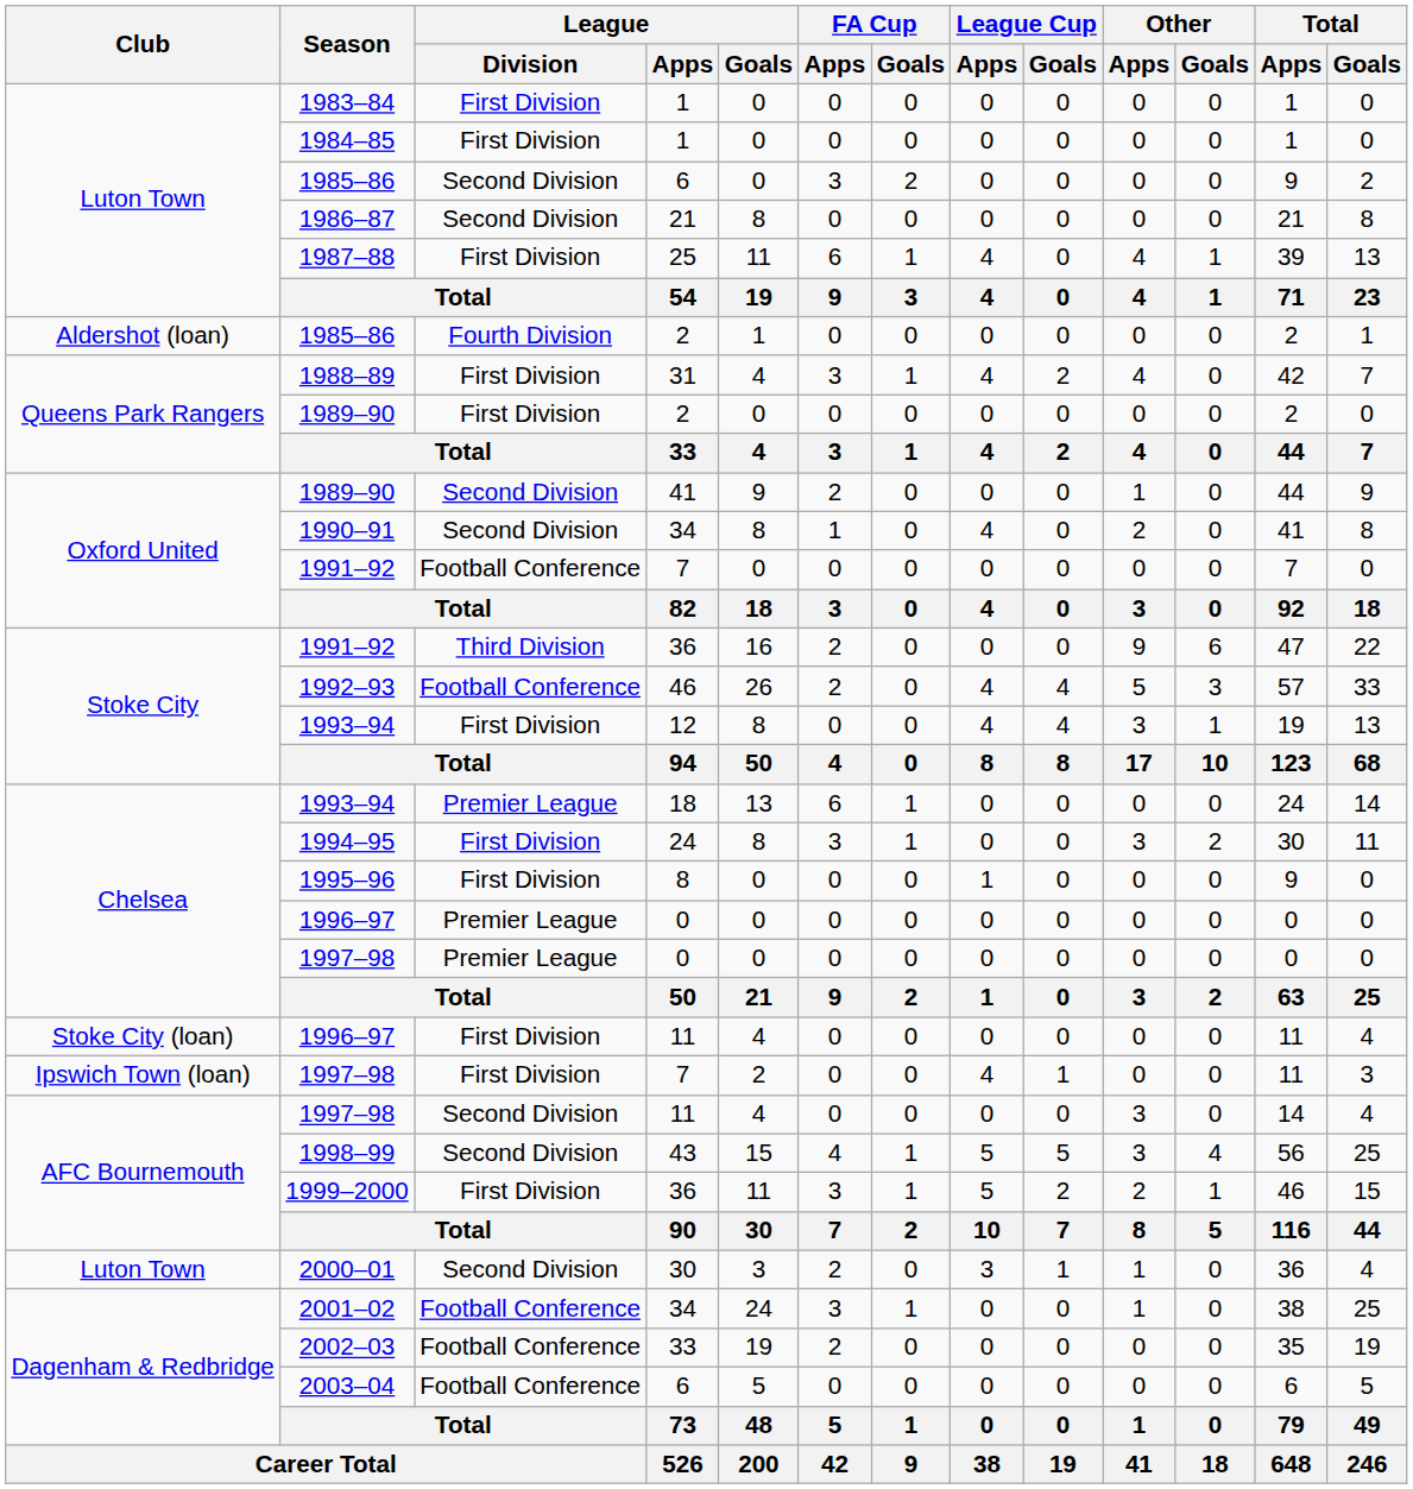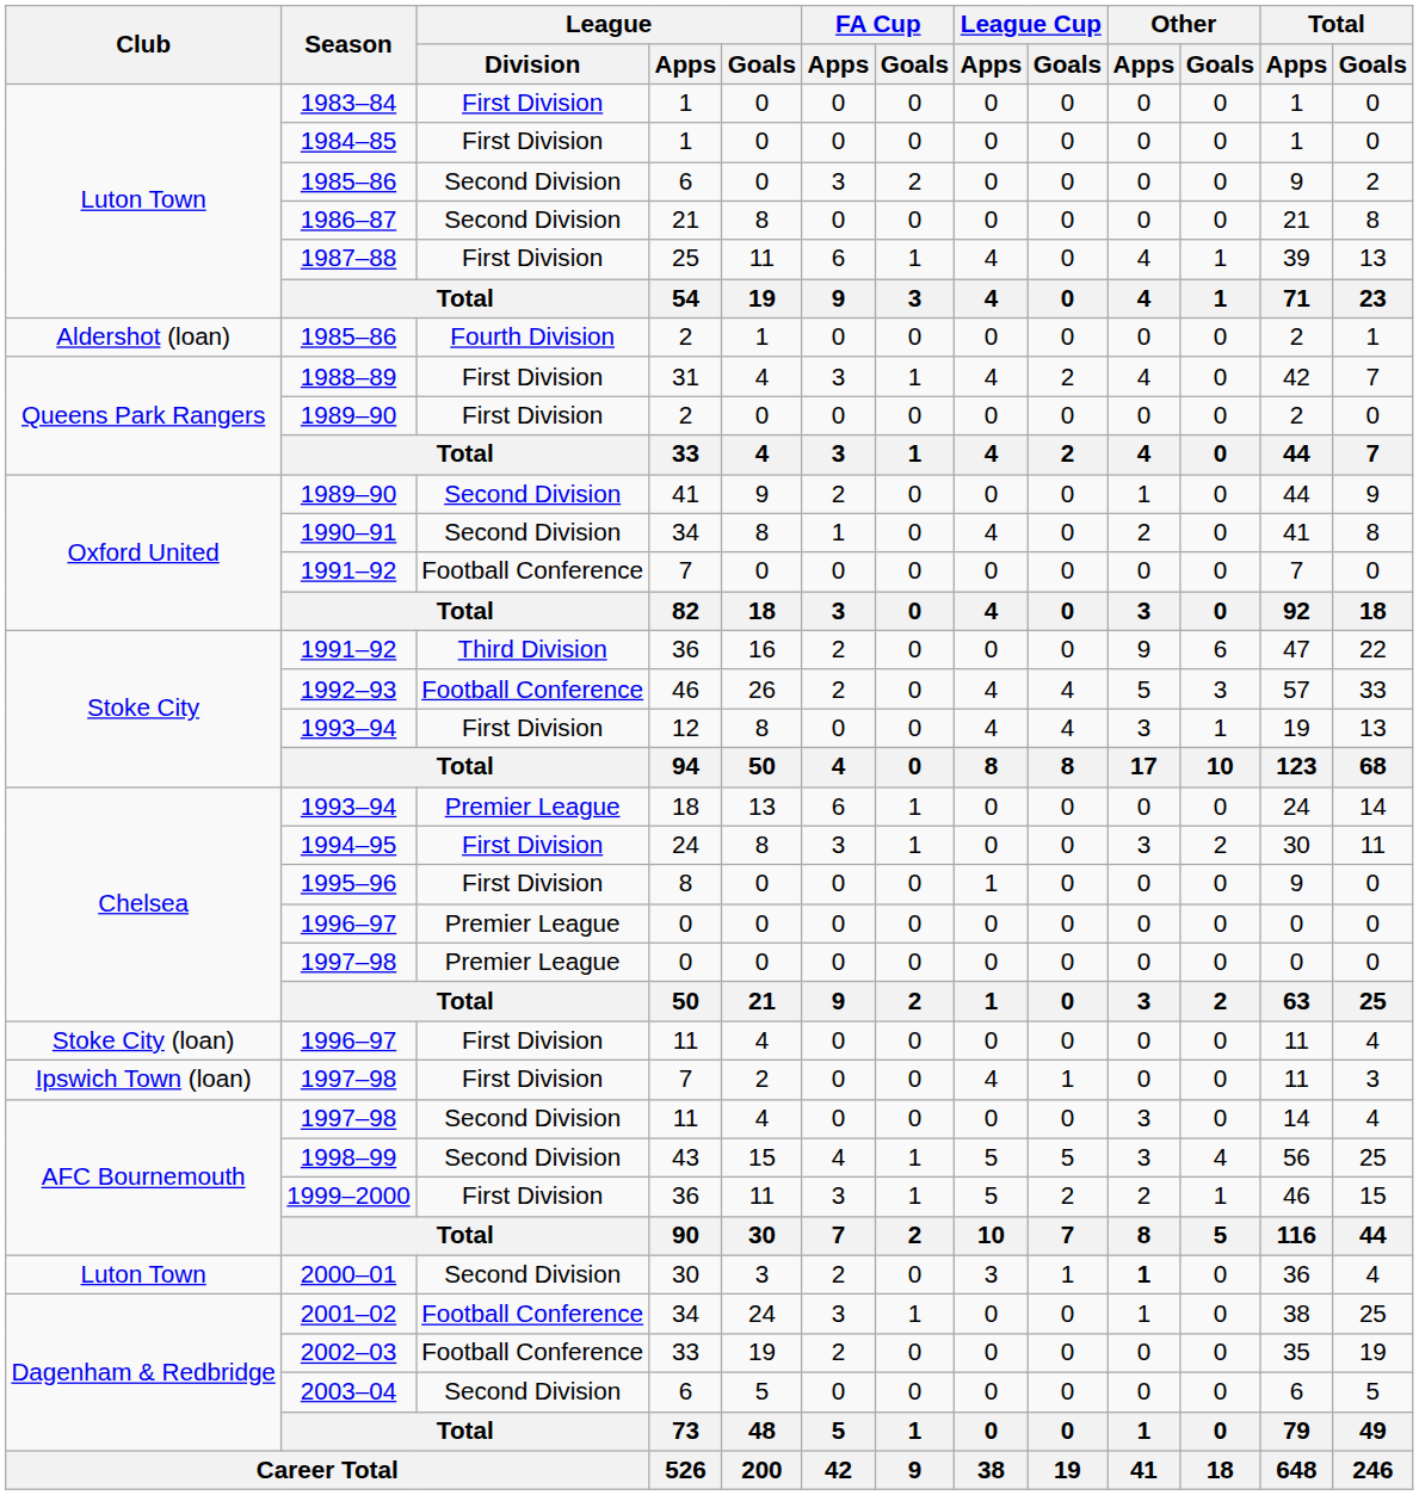 <table class="wikitable" style="text-align: center;">
 <tr>
 <th rowspan="2">Club</th>
 <th rowspan="2">Season</th>
 <th colspan="3">League</th>
 <th colspan="2"><a href='#'>FA Cup</a></th>
 <th colspan="2"><a href='#'>League Cup</a></th>
 <th colspan="2">Other</th>
 <th colspan="2">Total</th>
 </tr>
 <tr>
 <th>Division</th>
 <th>Apps</th>
 <th>Goals</th>
 <th>Apps</th>
 <th>Goals</th>
 <th>Apps</th>
 <th>Goals</th>
 <th>Apps</th>
 <th>Goals</th>
 <th>Apps</th>
 <th>Goals</th>
 </tr>
 <tr>
 <td rowspan="6"><a href='#'>Luton Town</a></td>
 <td><a href='#'>1983–84</a></td>
 <td><a href='#'>First Division</a></td>
 <td>1</td>
 <td>0</td>
 <td>0</td>
 <td>0</td>
 <td>0</td>
 <td>0</td>
 <td>0</td>
 <td>0</td>
 <td>1</td>
 <td>0</td>
 </tr>
 <tr>
 <td><a href='#'>1984–85</a></td>
 <td>First Division</td>
 <td>1</td>
 <td>0</td>
 <td>0</td>
 <td>0</td>
 <td>0</td>
 <td>0</td>
 <td>0</td>
 <td>0</td>
 <td>1</td>
 <td>0</td>
 </tr>
 <tr>
 <td><a href='#'>1985–86</a></td>
 <td>Second Division</td>
 <td>6</td>
 <td>0</td>
 <td>3</td>
 <td>2</td>
 <td>0</td>
 <td>0</td>
 <td>0</td>
 <td>0</td>
 <td>9</td>
 <td>2</td>
 </tr>
 <tr>
 <td><a href='#'>1986–87</a></td>
 <td>Second Division</td>
 <td>21</td>
 <td>8</td>
 <td>0</td>
 <td>0</td>
 <td>0</td>
 <td>0</td>
 <td>0</td>
 <td>0</td>
 <td>21</td>
 <td>8</td>
 </tr>
 <tr>
 <td><a href='#'>1987–88</a></td>
 <td>First Division</td>
 <td>25</td>
 <td>11</td>
 <td>6</td>
 <td>1</td>
 <td>4</td>
 <td>0</td>
 <td>4</td>
 <td>1</td>
 <td>39</td>
 <td>13</td>
 </tr>
 <tr>
 <th colspan="2">Total</th>
 <th>54</th>
 <th>19</th>
 <th>9</th>
 <th>3</th>
 <th>4</th>
 <th>0</th>
 <th>4</th>
 <th>1</th>
 <th>71</th>
 <th>23</th>
 </tr>
 <tr>
 <td><a href='#'>Aldershot</a> (loan)</td>
 <td><a href='#'>1985–86</a></td>
 <td><a href='#'>Fourth Division</a></td>
 <td>2</td>
 <td>1</td>
 <td>0</td>
 <td>0</td>
 <td>0</td>
 <td>0</td>
 <td>0</td>
 <td>0</td>
 <td>2</td>
 <td>1</td>
 </tr>
 <tr>
 <td rowspan="3"><a href='#'>Queens Park Rangers</a></td>
 <td><a href='#'>1988–89</a></td>
 <td>First Division</td>
 <td>31</td>
 <td>4</td>
 <td>3</td>
 <td>1</td>
 <td>4</td>
 <td>2</td>
 <td>4</td>
 <td>0</td>
 <td>42</td>
 <td>7</td>
 </tr>
 <tr>
 <td><a href='#'>1989–90</a></td>
 <td>First Division</td>
 <td>2</td>
 <td>0</td>
 <td>0</td>
 <td>0</td>
 <td>0</td>
 <td>0</td>
 <td>0</td>
 <td>0</td>
 <td>2</td>
 <td>0</td>
 </tr>
 <tr>
 <th colspan="2">Total</th>
 <th>33</th>
 <th>4</th>
 <th>3</th>
 <th>1</th>
 <th>4</th>
 <th>2</th>
 <th>4</th>
 <th>0</th>
 <th>44</th>
 <th>7</th>
 </tr>
 <tr>
 <td rowspan="4"><a href='#'>Oxford United</a></td>
 <td><a href='#'>1989–90</a></td>
 <td><a href='#'>Second Division</a></td>
 <td>41</td>
 <td>9</td>
 <td>2</td>
 <td>0</td>
 <td>0</td>
 <td>0</td>
 <td>1</td>
 <td>0</td>
 <td>44</td>
 <td>9</td>
 </tr>
 <tr>
 <td><a href='#'>1990–91</a></td>
 <td>Second Division</td>
 <td>34</td>
 <td>8</td>
 <td>1</td>
 <td>0</td>
 <td>4</td>
 <td>0</td>
 <td>2</td>
 <td>0</td>
 <td>41</td>
 <td>8</td>
 </tr>
 <tr>
 <td><a href='#'>1991–92</a></td>
 <td>Football Conference</td>
 <td>7</td>
 <td>0</td>
 <td>0</td>
 <td>0</td>
 <td>0</td>
 <td>0</td>
 <td>0</td>
 <td>0</td>
 <td>7</td>
 <td>0</td>
 </tr>
 <tr>
 <th colspan="2">Total</th>
 <th>82</th>
 <th>18</th>
 <th>3</th>
 <th>0</th>
 <th>4</th>
 <th>0</th>
 <th>3</th>
 <th>0</th>
 <th>92</th>
 <th>18</th>
 </tr>
 <tr>
 <td rowspan="4"><a href='#'>Stoke City</a></td>
 <td><a href='#'>1991–92</a></td>
 <td><a href='#'>Third Division</a></td>
 <td>36</td>
 <td>16</td>
 <td>2</td>
 <td>0</td>
 <td>0</td>
 <td>0</td>
 <td>9</td>
 <td>6</td>
 <td>47</td>
 <td>22</td>
 </tr>
 <tr>
 <td><a href='#'>1992–93</a></td>
 <td><a href='#'>Football Conference</a></td>
 <td>46</td>
 <td>26</td>
 <td>2</td>
 <td>0</td>
 <td>4</td>
 <td>4</td>
 <td>5</td>
 <td>3</td>
 <td>57</td>
 <td>33</td>
 </tr>
 <tr>
 <td><a href='#'>1993–94</a></td>
 <td>First Division</td>
 <td>12</td>
 <td>8</td>
 <td>0</td>
 <td>0</td>
 <td>4</td>
 <td>4</td>
 <td>3</td>
 <td>1</td>
 <td>19</td>
 <td>13</td>
 </tr>
 <tr>
 <th colspan="2">Total</th>
 <th>94</th>
 <th>50</th>
 <th>4</th>
 <th>0</th>
 <th>8</th>
 <th>8</th>
 <th>17</th>
 <th>10</th>
 <th>123</th>
 <th>68</th>
 </tr>
 <tr>
 <td rowspan="6"><a href='#'>Chelsea</a></td>
 <td><a href='#'>1993–94</a></td>
 <td><a href='#'>Premier League</a></td>
 <td>18</td>
 <td>13</td>
 <td>6</td>
 <td>1</td>
 <td>0</td>
 <td>0</td>
 <td>0</td>
 <td>0</td>
 <td>24</td>
 <td>14</td>
 </tr>
 <tr>
 <td><a href='#'>1994–95</a></td>
 <td><a href='#'>First Division</a></td>
 <td>24</td>
 <td>8</td>
 <td>3</td>
 <td>1</td>
 <td>0</td>
 <td>0</td>
 <td>3</td>
 <td>2</td>
 <td>30</td>
 <td>11</td>
 </tr>
 <tr>
 <td><a href='#'>1995–96</a></td>
 <td>First Division</td>
 <td>8</td>
 <td>0</td>
 <td>0</td>
 <td>0</td>
 <td>1</td>
 <td>0</td>
 <td>0</td>
 <td>0</td>
 <td>9</td>
 <td>0</td>
 </tr>
 <tr>
 <td><a href='#'>1996–97</a></td>
 <td>Premier League</td>
 <td>0</td>
 <td>0</td>
 <td>0</td>
 <td>0</td>
 <td>0</td>
 <td>0</td>
 <td>0</td>
 <td>0</td>
 <td>0</td>
 <td>0</td>
 </tr>
 <tr>
 <td><a href='#'>1997–98</a></td>
 <td>Premier League</td>
 <td>0</td>
 <td>0</td>
 <td>0</td>
 <td>0</td>
 <td>0</td>
 <td>0</td>
 <td>0</td>
 <td>0</td>
 <td>0</td>
 <td>0</td>
 </tr>
 <tr>
 <th colspan="2">Total</th>
 <th>50</th>
 <th>21</th>
 <th>9</th>
 <th>2</th>
 <th>1</th>
 <th>0</th>
 <th>3</th>
 <th>2</th>
 <th>63</th>
 <th>25</th>
 </tr>
 <tr>
 <td><a href='#'>Stoke City</a> (loan)</td>
 <td><a href='#'>1996–97</a></td>
 <td>First Division</td>
 <td>11</td>
 <td>4</td>
 <td>0</td>
 <td>0</td>
 <td>0</td>
 <td>0</td>
 <td>0</td>
 <td>0</td>
 <td>11</td>
 <td>4</td>
 </tr>
 <tr>
 <td><a href='#'>Ipswich Town</a> (loan)</td>
 <td><a href='#'>1997–98</a></td>
 <td>First Division</td>
 <td>7</td>
 <td>2</td>
 <td>0</td>
 <td>0</td>
 <td>4</td>
 <td>1</td>
 <td>0</td>
 <td>0</td>
 <td>11</td>
 <td>3</td>
 </tr>
 <tr>
 <td rowspan="4"><a href='#'>AFC Bournemouth</a></td>
 <td><a href='#'>1997–98</a></td>
 <td>Second Division</td>
 <td>11</td>
 <td>4</td>
 <td>0</td>
 <td>0</td>
 <td>0</td>
 <td>0</td>
 <td>3</td>
 <td>0</td>
 <td>14</td>
 <td>4</td>
 </tr>
 <tr>
 <td><a href='#'>1998–99</a></td>
 <td>Second Division</td>
 <td>43</td>
 <td>15</td>
 <td>4</td>
 <td>1</td>
 <td>5</td>
 <td>5</td>
 <td>3</td>
 <td>4</td>
 <td>56</td>
 <td>25</td>
 </tr>
 <tr>
 <td><a href='#'>1999–2000</a></td>
 <td>First Division</td>
 <td>36</td>
 <td>11</td>
 <td>3</td>
 <td>1</td>
 <td>5</td>
 <td>2</td>
 <td>2</td>
 <td>1</td>
 <td>46</td>
 <td>15</td>
 </tr>
 <tr>
 <th colspan="2">Total</th>
 <th>90</th>
 <th>30</th>
 <th>7</th>
 <th>2</th>
 <th>10</th>
 <th>7</th>
 <th>8</th>
 <th>5</th>
 <th>116</th>
 <th>44</th>
 </tr>
 <tr>
 <td><a href='#'>Luton Town</a></td>
 <td><a href='#'>2000–01</a></td>
 <td>Second Division</td>
 <td>30</td>
 <td>3</td>
 <td>2</td>
 <td>0</td>
 <td>3</td>
 <td>1</td>
-<td>1</td>
+<td><strong>1</strong></td>
 <td>0</td>
 <td>36</td>
 <td>4</td>
 </tr>
 <tr>
 <td rowspan=4><a href='#'>Dagenham & Redbridge</a></td>
 <td><a href='#'>2001–02</a></td>
 <td><a href='#'>Football Conference</a></td>
 <td>34</td>
 <td>24</td>
 <td>3</td>
 <td>1</td>
 <td>0</td>
 <td>0</td>
 <td>1</td>
 <td>0</td>
 <td>38</td>
 <td>25</td>
 </tr>
 <tr>
 <td><a href='#'>2002–03</a></td>
 <td>Football Conference</td>
 <td>33</td>
 <td>19</td>
 <td>2</td>
 <td>0</td>
 <td>0</td>
 <td>0</td>
 <td>0</td>
 <td>0</td>
 <td>35</td>
 <td>19</td>
 </tr>
 <tr>
 <td><a href='#'>2003–04</a></td>
-<td>Football Conference</td>
+<td>Second Division</td>
 <td>6</td>
 <td>5</td>
 <td>0</td>
 <td>0</td>
 <td>0</td>
 <td>0</td>
 <td>0</td>
 <td>0</td>
 <td>6</td>
 <td>5</td>
 </tr>
 <tr>
 <th colspan="2">Total</th>
 <th>73</th>
 <th>48</th>
 <th>5</th>
 <th>1</th>
 <th>0</th>
 <th>0</th>
 <th>1</th>
 <th>0</th>
 <th>79</th>
 <th>49</th>
 </tr>
 <tr>
 <th colspan="3">Career Total</th>
 <th>526</th>
 <th>200</th>
 <th>42</th>
 <th>9</th>
 <th>38</th>
 <th>19</th>
 <th>41</th>
 <th>18</th>
 <th>648</th>
 <th>246</th>
 </tr>
 </table>
